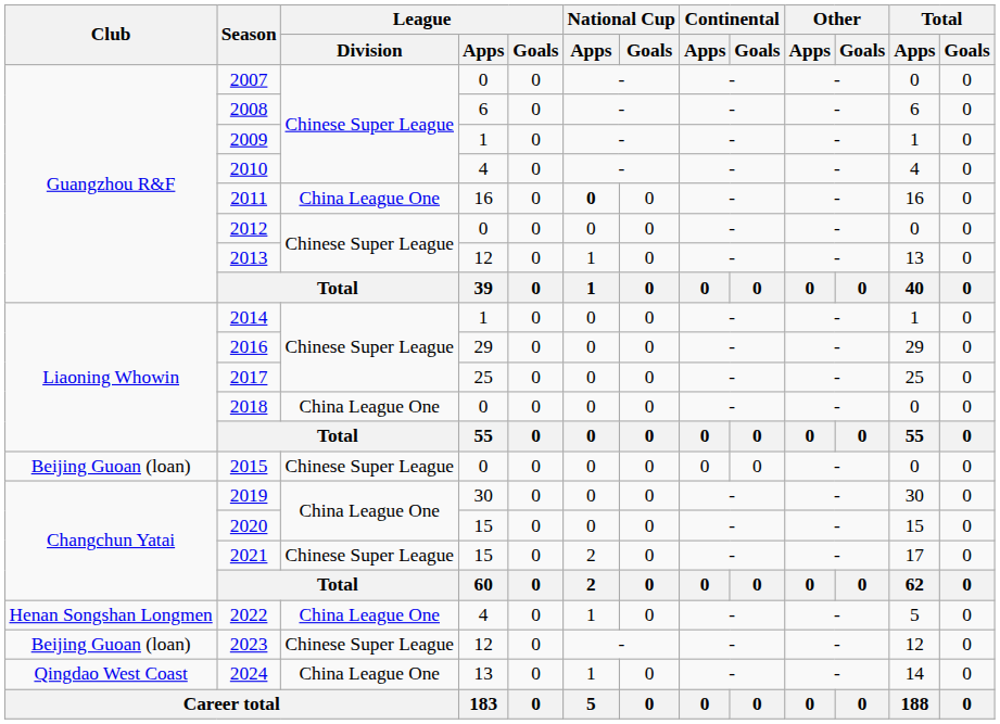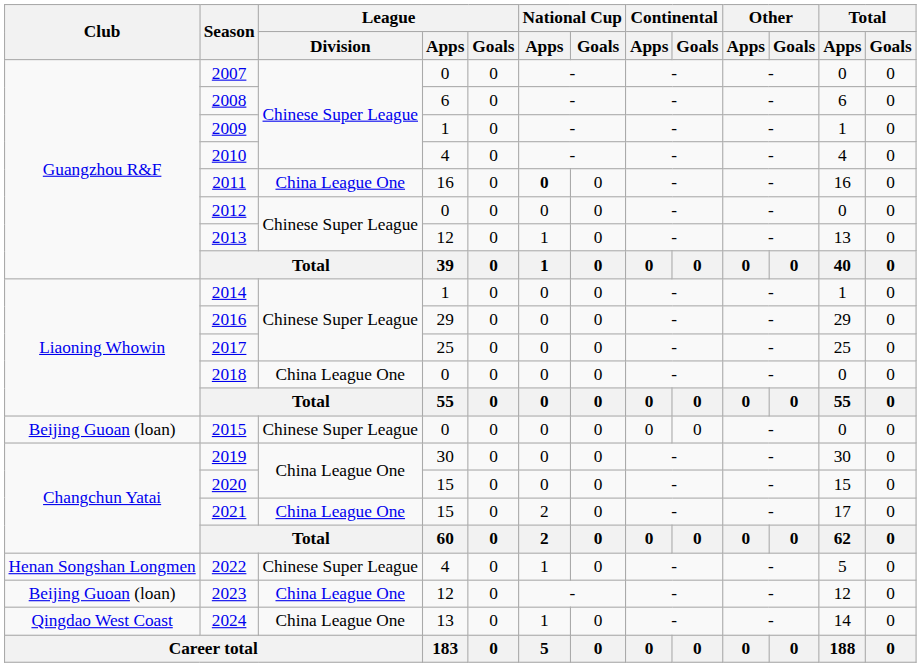 <table class="wikitable" style="text-align: center">
 <tr>
 <th rowspan="2">Club</th>
 <th rowspan="2">Season</th>
 <th colspan="3">League</th>
 <th colspan="2">National Cup</th>
 <th colspan="2">Continental</th>
 <th colspan="2">Other</th>
 <th colspan="2">Total</th>
 </tr>
 <tr>
 <th>Division</th>
 <th>Apps</th>
 <th>Goals</th>
 <th>Apps</th>
 <th>Goals</th>
 <th>Apps</th>
 <th>Goals</th>
 <th>Apps</th>
 <th>Goals</th>
 <th>Apps</th>
 <th>Goals</th>
 </tr>
 <tr>
 <td rowspan=8><a href='#'>Guangzhou R&F</a></td>
 <td><a href='#'>2007</a></td>
 <td rowspan="4"><a href='#'>Chinese Super League</a></td>
 <td>0</td>
 <td>0</td>
 <td colspan="2">-</td>
 <td colspan="2">-</td>
 <td colspan="2">-</td>
 <td>0</td>
 <td>0</td>
 </tr>
 <tr>
 <td><a href='#'>2008</a></td>
 <td>6</td>
 <td>0</td>
 <td colspan="2">-</td>
 <td colspan="2">-</td>
 <td colspan="2">-</td>
 <td>6</td>
 <td>0</td>
 </tr>
 <tr>
 <td><a href='#'>2009</a></td>
 <td>1</td>
 <td>0</td>
 <td colspan="2">-</td>
 <td colspan="2">-</td>
 <td colspan="2">-</td>
 <td>1</td>
 <td>0</td>
 </tr>
 <tr>
 <td><a href='#'>2010</a></td>
 <td>4</td>
 <td>0</td>
 <td colspan="2">-</td>
 <td colspan="2">-</td>
 <td colspan="2">-</td>
 <td>4</td>
 <td>0</td>
 </tr>
 <tr>
 <td><a href='#'>2011</a></td>
 <td><a href='#'>China League One</a></td>
 <td>16</td>
 <td>0</td>
 <td><strong>0</strong></td>
 <td>0</td>
 <td colspan="2">-</td>
 <td colspan="2">-</td>
 <td>16</td>
 <td>0</td>
 </tr>
 <tr>
 <td><a href='#'>2012</a></td>
 <td rowspan=2>Chinese Super League</td>
 <td>0</td>
 <td>0</td>
 <td>0</td>
 <td>0</td>
 <td colspan="2">-</td>
 <td colspan="2">-</td>
 <td>0</td>
 <td>0</td>
 </tr>
 <tr>
 <td><a href='#'>2013</a></td>
 <td>12</td>
 <td>0</td>
 <td>1</td>
 <td>0</td>
 <td colspan="2">-</td>
 <td colspan="2">-</td>
 <td>13</td>
 <td>0</td>
 </tr>
 <tr>
 <th colspan="2">Total</th>
 <th>39</th>
 <th>0</th>
 <th>1</th>
 <th>0</th>
 <th>0</th>
 <th>0</th>
 <th>0</th>
 <th>0</th>
 <th>40</th>
 <th>0</th>
 </tr>
 <tr>
 <td rowspan=5><a href='#'>Liaoning Whowin</a></td>
 <td><a href='#'>2014</a></td>
 <td rowspan=3>Chinese Super League</td>
 <td>1</td>
 <td>0</td>
 <td>0</td>
 <td>0</td>
 <td colspan="2">-</td>
 <td colspan="2">-</td>
 <td>1</td>
 <td>0</td>
 </tr>
 <tr>
 <td><a href='#'>2016</a></td>
 <td>29</td>
 <td>0</td>
 <td>0</td>
 <td>0</td>
 <td colspan="2">-</td>
 <td colspan="2">-</td>
 <td>29</td>
 <td>0</td>
 </tr>
 <tr>
 <td><a href='#'>2017</a></td>
 <td>25</td>
 <td>0</td>
 <td>0</td>
 <td>0</td>
 <td colspan="2">-</td>
 <td colspan="2">-</td>
 <td>25</td>
 <td>0</td>
 </tr>
 <tr>
 <td><a href='#'>2018</a></td>
 <td>China League One</td>
 <td>0</td>
 <td>0</td>
 <td>0</td>
 <td>0</td>
 <td colspan="2">-</td>
 <td colspan="2">-</td>
 <td>0</td>
 <td>0</td>
 </tr>
 <tr>
 <th colspan="2">Total</th>
 <th>55</th>
 <th>0</th>
 <th>0</th>
 <th>0</th>
 <th>0</th>
 <th>0</th>
 <th>0</th>
 <th>0</th>
 <th>55</th>
 <th>0</th>
 </tr>
 <tr>
 <td><a href='#'>Beijing Guoan</a> (loan)</td>
 <td><a href='#'>2015</a></td>
 <td>Chinese Super League</td>
 <td>0</td>
 <td>0</td>
 <td>0</td>
 <td>0</td>
 <td>0</td>
 <td>0</td>
 <td colspan="2">-</td>
 <td>0</td>
 <td>0</td>
 </tr>
 <tr>
 <td rowspan="4"><a href='#'>Changchun Yatai</a></td>
 <td><a href='#'>2019</a></td>
 <td rowspan=2>China League One</td>
 <td>30</td>
 <td>0</td>
 <td>0</td>
 <td>0</td>
 <td colspan="2">-</td>
 <td colspan="2">-</td>
 <td>30</td>
 <td>0</td>
 </tr>
 <tr>
 <td><a href='#'>2020</a></td>
 <td>15</td>
 <td>0</td>
 <td>0</td>
 <td>0</td>
 <td colspan="2">-</td>
 <td colspan="2">-</td>
 <td>15</td>
 <td>0</td>
 </tr>
 <tr>
 <td><a href='#'>2021</a></td>
-<td>Chinese Super League</td>
+<td><a href='#'>China League One</a></td>
 <td>15</td>
 <td>0</td>
 <td>2</td>
 <td>0</td>
 <td colspan="2">-</td>
 <td colspan="2">-</td>
 <td>17</td>
 <td>0</td>
 </tr>
 <tr>
 <th colspan="2">Total</th>
 <th>60</th>
 <th>0</th>
 <th>2</th>
 <th>0</th>
 <th>0</th>
 <th>0</th>
 <th>0</th>
 <th>0</th>
 <th>62</th>
 <th>0</th>
 </tr>
 <tr>
 <td><a href='#'>Henan Songshan Longmen</a></td>
 <td><a href='#'>2022</a></td>
-<td><a href='#'>China League One</a></td>
+<td>Chinese Super League</td>
 <td>4</td>
 <td>0</td>
 <td>1</td>
 <td>0</td>
 <td colspan="2">-</td>
 <td colspan="2">-</td>
 <td>5</td>
 <td>0</td>
 </tr>
 <tr>
 <td><a href='#'>Beijing Guoan</a> (loan)</td>
 <td><a href='#'>2023</a></td>
-<td>Chinese Super League</td>
+<td><a href='#'>China League One</a></td>
 <td>12</td>
 <td>0</td>
 <td colspan="2">-</td>
 <td colspan="2">-</td>
 <td colspan="2">-</td>
 <td>12</td>
 <td>0</td>
 </tr>
 <tr>
 <td><a href='#'>Qingdao West Coast</a></td>
 <td><a href='#'>2024</a></td>
 <td>China League One</td>
 <td>13</td>
 <td>0</td>
 <td>1</td>
 <td>0</td>
 <td colspan="2">-</td>
 <td colspan="2">-</td>
 <td>14</td>
 <td>0</td>
 </tr>
 <tr>
 <th colspan=3>Career total</th>
 <th>183</th>
 <th>0</th>
 <th>5</th>
 <th>0</th>
 <th>0</th>
 <th>0</th>
 <th>0</th>
 <th>0</th>
 <th>188</th>
 <th>0</th>
 </tr>
 </table>
